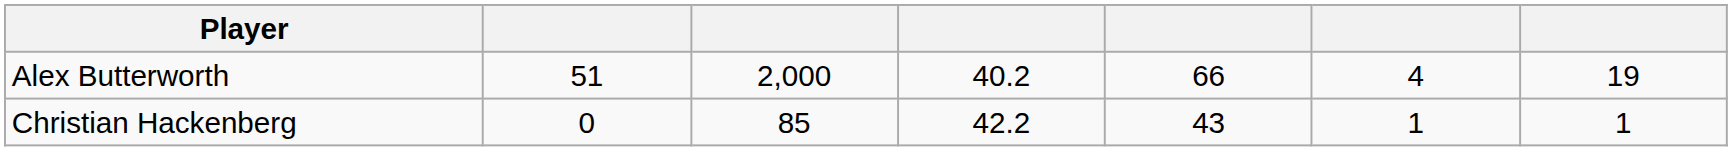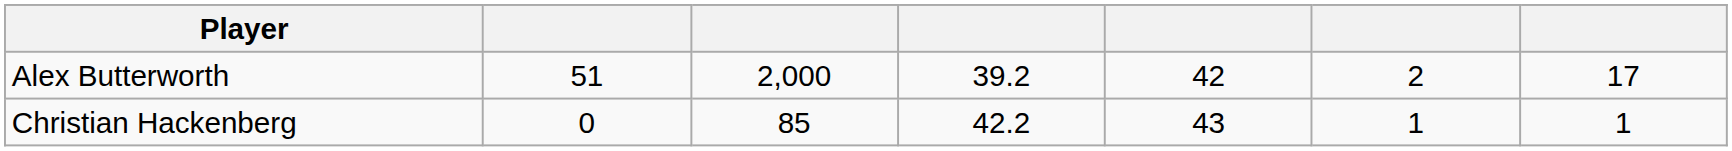 <table class="wikitable sortable" style="text-align:center; width:100%; font-size:95%;">
 <tr>
 <th style="width:15%;">Player</th>
 <th style="width:6.5%;"></th>
 <th style="width:6.5%;"></th>
 <th style="width:6.5%;"></th>
 <th style="width:6.5%;"></th>
 <th style="width:6.5%;"></th>
 <th style="width:6.5%;"></th>
 </tr>
 <tr>
 <td align=left>Alex Butterworth</td>
 <td>51</td>
 <td>2,000</td>
-<td>40.2</td>
-<td>66</td>
-<td>4</td>
-<td>19</td>
+<td>39.2</td>
+<td>42</td>
+<td>2</td>
+<td>17</td>
 </tr>
 <tr>
 <td align=left>Christian Hackenberg</td>
 <td>0</td>
 <td>85</td>
 <td>42.2</td>
 <td>43</td>
 <td>1</td>
 <td>1</td>
 </tr>
 </table>
